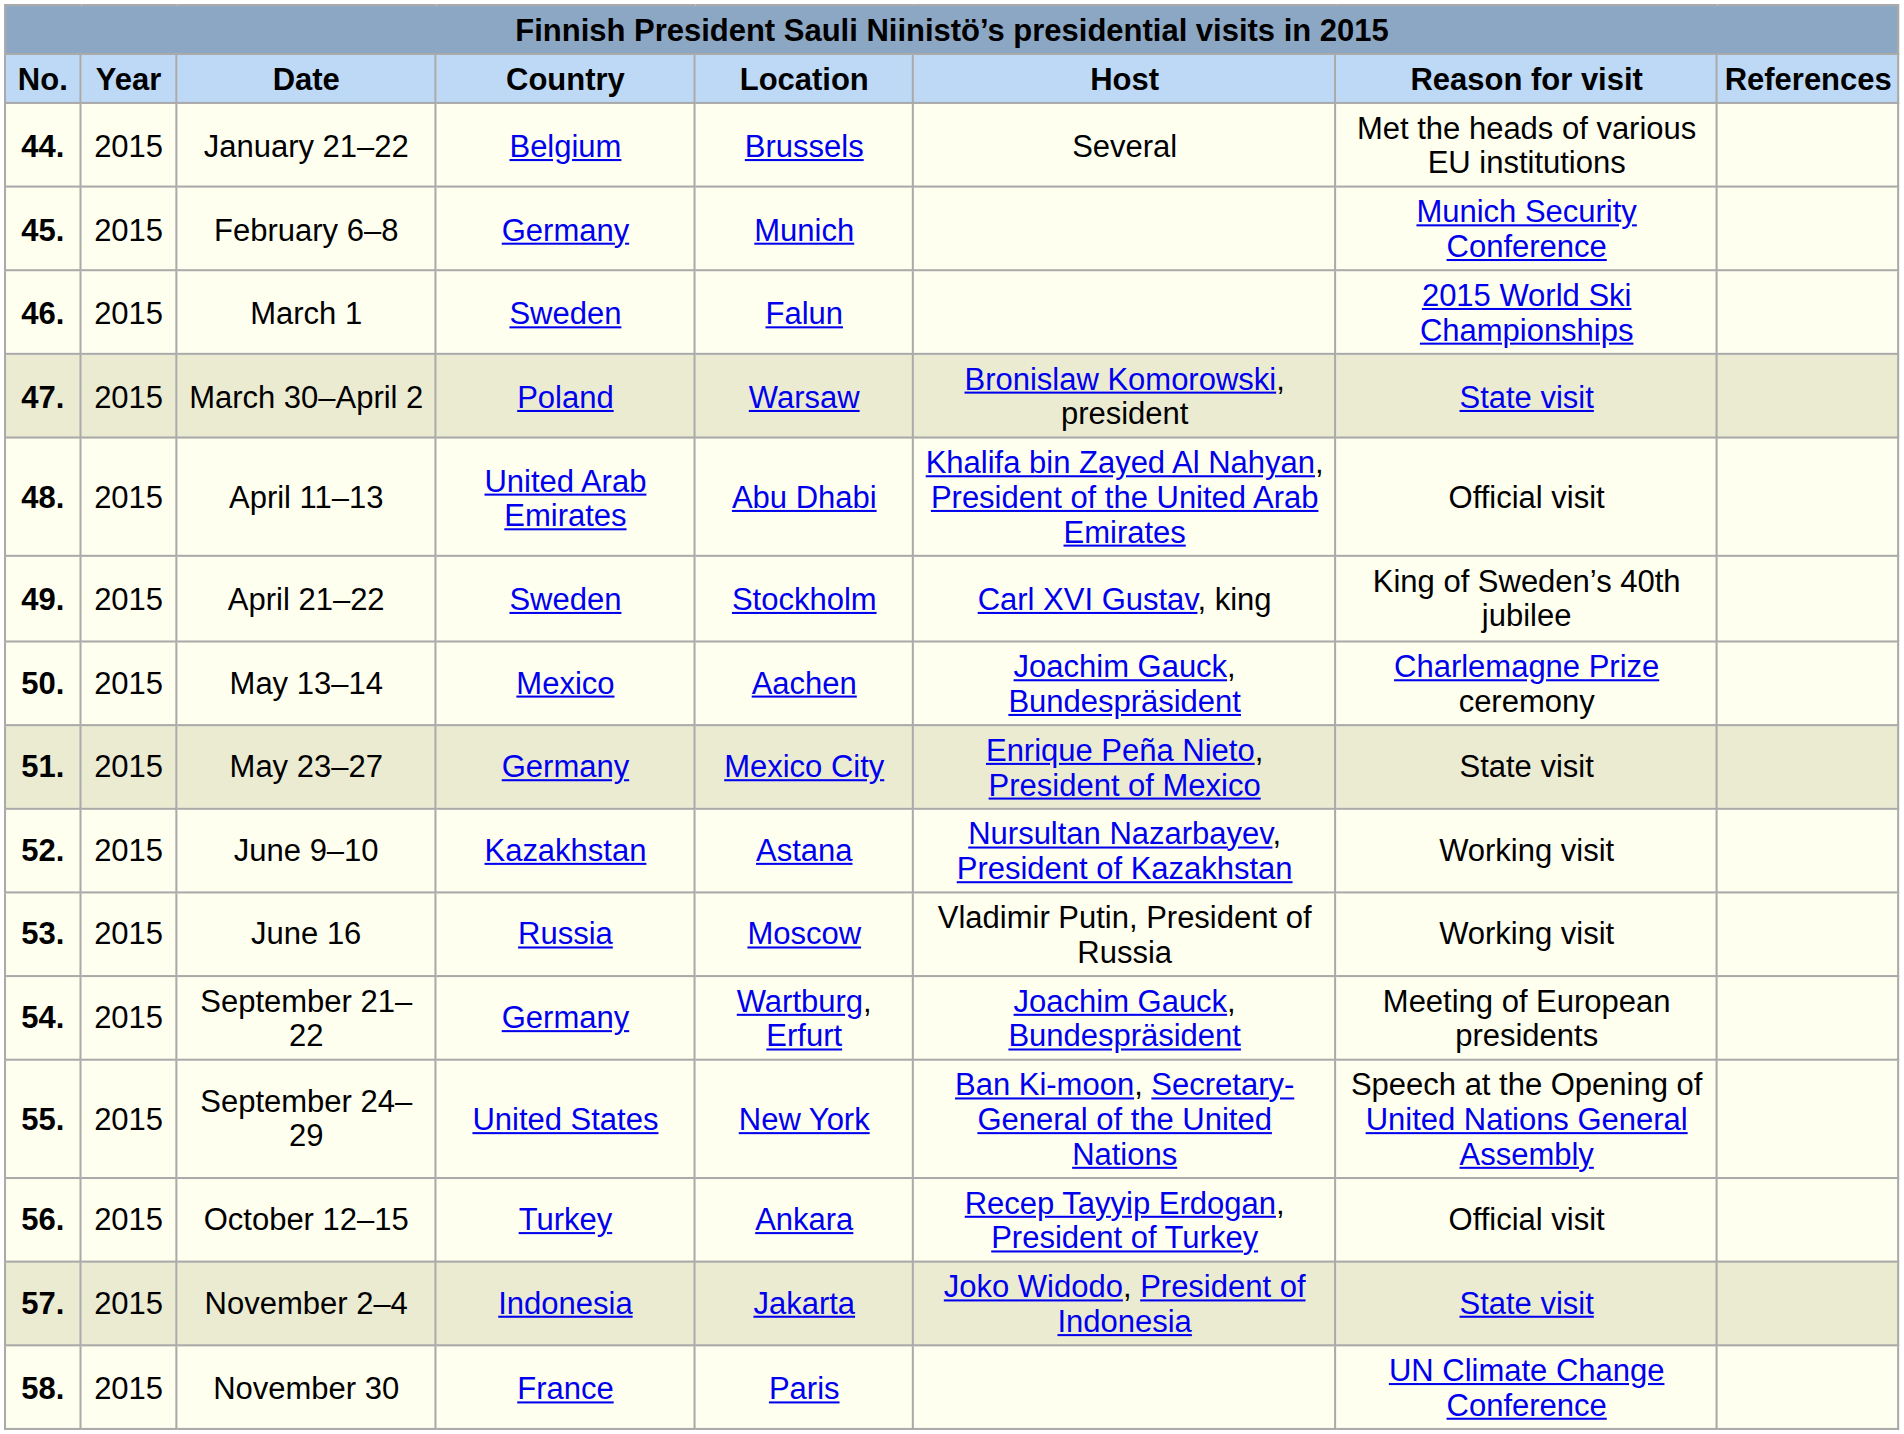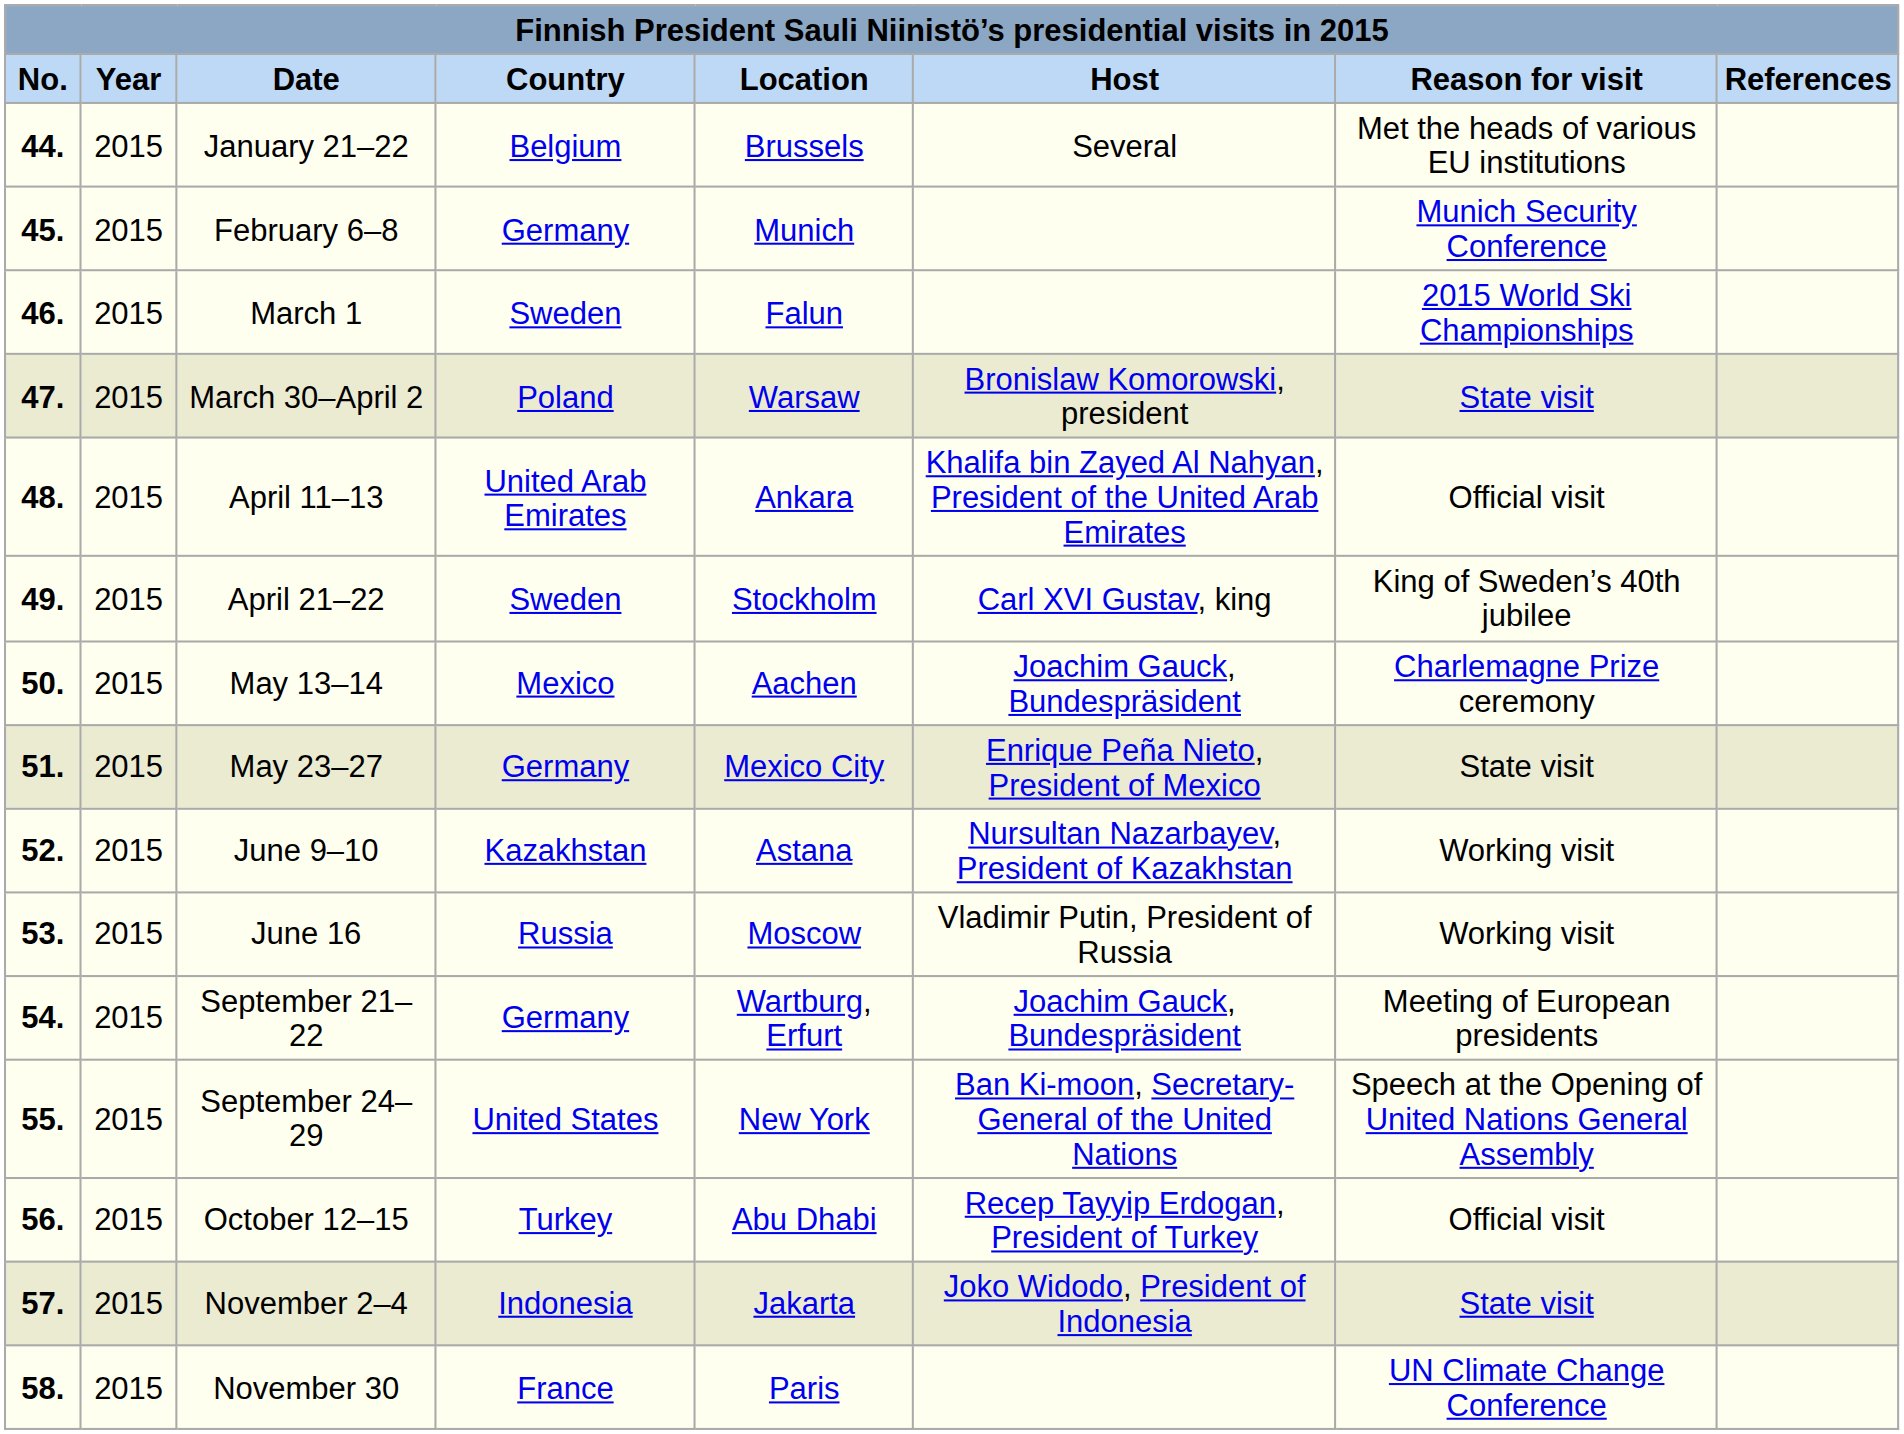 <table class="wikitable" style="font-size:95%; text-align:center; background:#FFFFF0">
 <tr>
 <td colspan="8" style="background:#8CA7C4;"><strong>Finnish President Sauli Niinistö’s presidential visits in 2015</strong></td>
 </tr>
 <tr>
 <th width=30 style=background:#BED9F6>No.</th>
 <th width=40 style=background:#BED9F6>Year</th>
 <th width=120 style=background:#BED9F6>Date</th>
 <th width=120 style=background:#BED9F6>Country</th>
 <th width=100 style=background:#BED9F6>Location</th>
 <th width=200 style=background:#BED9F6>Host</th>
 <th width=180 style=background:#BED9F6>Reason for visit</th>
 <th width=80 style=background:#BED9F6>References</th>
 </tr>
 <tr>
 <td><strong>44.</strong></td>
 <td>2015</td>
 <td>January 21–22</td>
 <td> <a href='#'>Belgium</a></td>
 <td><a href='#'>Brussels</a></td>
 <td>Several</td>
 <td>Met the heads of various EU institutions</td>
 <td></td>
 </tr>
 <tr>
 <td><strong>45.</strong></td>
 <td>2015</td>
 <td>February 6–8</td>
 <td> <a href='#'>Germany</a></td>
 <td><a href='#'>Munich</a></td>
 <td></td>
 <td><a href='#'>Munich Security Conference</a></td>
 <td></td>
 </tr>
 <tr>
 <td><strong>46.</strong></td>
 <td>2015</td>
 <td>March 1</td>
 <td> <a href='#'>Sweden</a></td>
 <td><a href='#'>Falun</a></td>
 <td></td>
 <td><a href='#'>2015 World Ski Championships</a></td>
 <td></td>
 </tr>
 <tr style="background:#EBEBD2;">
 <td><strong>47.</strong></td>
 <td>2015</td>
 <td>March 30–April 2</td>
 <td> <a href='#'>Poland</a></td>
 <td><a href='#'>Warsaw</a></td>
 <td><a href='#'>Bronislaw Komorowski</a>, president</td>
 <td><a href='#'>State visit</a></td>
 <td></td>
 </tr>
 <tr>
 <td><strong>48.</strong></td>
 <td>2015</td>
 <td>April 11–13</td>
 <td> <a href='#'>United Arab Emirates</a></td>
-<td><a href='#'>Abu Dhabi</a></td>
+<td><a href='#'>Ankara</a></td>
 <td><a href='#'>Khalifa bin Zayed Al Nahyan</a>, <a href='#'>President of the United Arab Emirates</a></td>
 <td>Official visit</td>
 <td></td>
 </tr>
 <tr>
 <td><strong>49.</strong></td>
 <td>2015</td>
 <td>April 21–22</td>
 <td> <a href='#'>Sweden</a></td>
 <td><a href='#'>Stockholm</a></td>
 <td><a href='#'>Carl XVI Gustav</a>, king</td>
 <td>King of Sweden’s 40th jubilee</td>
 <td></td>
 </tr>
 <tr>
 <td><strong>50.</strong></td>
 <td>2015</td>
 <td>May 13–14</td>
 <td> <a href='#'>Mexico</a></td>
 <td><a href='#'>Aachen</a></td>
 <td><a href='#'>Joachim Gauck</a>, <a href='#'>Bundespräsident</a></td>
 <td><a href='#'>Charlemagne Prize</a> ceremony</td>
 <td></td>
 </tr>
 <tr style="background:#EBEBD2;">
 <td><strong>51.</strong></td>
 <td>2015</td>
 <td>May 23–27</td>
 <td> <a href='#'>Germany</a></td>
 <td><a href='#'>Mexico City</a></td>
 <td><a href='#'>Enrique Peña Nieto</a>, <a href='#'>President of Mexico</a></td>
 <td>State visit</td>
 <td></td>
 </tr>
 <tr>
 <td><strong>52.</strong></td>
 <td>2015</td>
 <td>June 9–10</td>
 <td> <a href='#'>Kazakhstan</a></td>
 <td><a href='#'>Astana</a></td>
 <td><a href='#'>Nursultan Nazarbayev</a>, <a href='#'>President of Kazakhstan</a></td>
 <td>Working visit</td>
 <td><br></td>
 </tr>
 <tr>
 <td><strong>53.</strong></td>
 <td>2015</td>
 <td>June 16</td>
 <td> <a href='#'>Russia</a></td>
 <td><a href='#'>Moscow</a></td>
 <td>Vladimir Putin, President of Russia</td>
 <td>Working visit</td>
 <td></td>
 </tr>
 <tr>
 <td><strong>54.</strong></td>
 <td>2015</td>
 <td>September 21–22</td>
 <td> <a href='#'>Germany</a></td>
 <td><a href='#'>Wartburg</a>, <a href='#'>Erfurt</a></td>
 <td><a href='#'>Joachim Gauck</a>, <a href='#'>Bundespräsident</a></td>
 <td>Meeting of European presidents</td>
 <td></td>
 </tr>
 <tr>
 <td><strong>55.</strong></td>
 <td>2015</td>
 <td>September 24–29</td>
 <td> <a href='#'>United States</a></td>
 <td><a href='#'>New York</a></td>
 <td><a href='#'>Ban Ki-moon</a>, <a href='#'>Secretary-General of the United Nations</a></td>
 <td>Speech at the Opening of <a href='#'>United Nations General Assembly</a></td>
 <td></td>
 </tr>
 <tr>
 <td><strong>56.</strong></td>
 <td>2015</td>
 <td>October 12–15</td>
 <td> <a href='#'>Turkey</a></td>
-<td><a href='#'>Ankara</a></td>
+<td><a href='#'>Abu Dhabi</a></td>
 <td><a href='#'>Recep Tayyip Erdogan</a>, <a href='#'>President of Turkey</a></td>
 <td>Official visit</td>
 <td></td>
 </tr>
 <tr style="background:#EBEBD2;">
 <td><strong>57.</strong></td>
 <td>2015</td>
 <td>November 2–4</td>
 <td> <a href='#'>Indonesia</a></td>
 <td><a href='#'>Jakarta</a></td>
 <td><a href='#'>Joko Widodo</a>, <a href='#'>President of Indonesia</a></td>
 <td><a href='#'>State visit</a></td>
 <td></td>
 </tr>
 <tr>
 <td><strong>58.</strong></td>
 <td>2015</td>
 <td>November 30</td>
 <td> <a href='#'>France</a></td>
 <td><a href='#'>Paris</a></td>
 <td></td>
 <td><a href='#'>UN Climate Change Conference</a></td>
 <td></td>
 </tr>
 </table>
